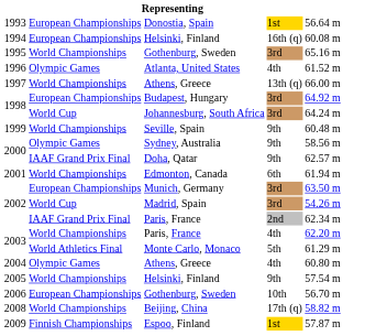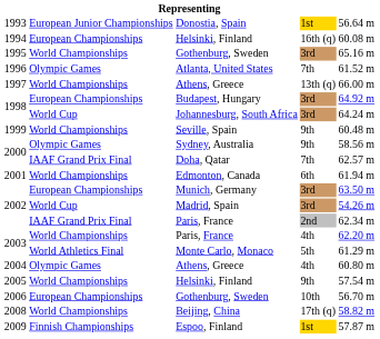 <table>
 <tr>
 <th colspan="5">Representing </th>
 </tr>
 <tr>
 <td>1993</td>
-<td><a href='#'>European Championships</a></td>
+<td><a href='#'>European Junior Championships</a></td>
 <td><a href='#'>Donostia</a>, <a href='#'>Spain</a></td>
 <td bgcolor="gold">1st</td>
 <td>56.64 m</td>
 </tr>
 <tr>
 <td>1994</td>
 <td><a href='#'>European Championships</a></td>
 <td><a href='#'>Helsinki</a>, Finland</td>
 <td>16th (q)</td>
 <td>60.08 m  </td>
 </tr>
 <tr>
 <td>1995</td>
 <td><a href='#'>World Championships</a></td>
 <td><a href='#'>Gothenburg</a>, Sweden</td>
 <td bgcolor="cc9966">3rd</td>
 <td>65.16 m </td>
 </tr>
 <tr>
 <td>1996</td>
 <td><a href='#'>Olympic Games</a></td>
 <td><a href='#'>Atlanta, United States</a></td>
-<td>4th</td>
+<td>7th</td>
 <td>61.52 m </td>
 </tr>
 <tr>
 <td>1997</td>
 <td><a href='#'>World Championships</a></td>
 <td><a href='#'>Athens</a>, Greece</td>
 <td>13th (q)</td>
 <td>66.00 m </td>
 </tr>
 <tr>
 <td rowspan=2>1998</td>
 <td><a href='#'>European Championships</a></td>
 <td><a href='#'>Budapest</a>, Hungary</td>
 <td bgcolor="cc9966">3rd</td>
 <td><a href='#'>64.92 m</a></td>
 </tr>
 <tr>
 <td><a href='#'>World Cup</a></td>
 <td><a href='#'>Johannesburg</a>, <a href='#'>South Africa</a></td>
 <td bgcolor="cc9966">3rd</td>
 <td>64.24 m  </td>
 </tr>
 <tr>
 <td>1999</td>
 <td><a href='#'>World Championships</a></td>
 <td><a href='#'>Seville</a>, Spain</td>
 <td>9th</td>
 <td>60.48 m</td>
 </tr>
 <tr>
 <td rowspan=2>2000</td>
 <td><a href='#'>Olympic Games</a></td>
 <td><a href='#'>Sydney</a>, Australia</td>
 <td>9th</td>
 <td>58.56 m</td>
 </tr>
 <tr>
 <td><a href='#'>IAAF Grand Prix Final</a></td>
 <td><a href='#'>Doha</a>, Qatar</td>
-<td>9th</td>
+<td>7th</td>
 <td>62.57 m</td>
 </tr>
 <tr>
 <td>2001</td>
 <td><a href='#'>World Championships</a></td>
 <td><a href='#'>Edmonton</a>, Canada</td>
 <td>6th</td>
 <td>61.94 m</td>
 </tr>
 <tr>
 <td rowspan=3>2002</td>
 <td><a href='#'>European Championships</a></td>
 <td><a href='#'>Munich</a>, Germany</td>
 <td bgcolor="cc9966">3rd</td>
 <td><a href='#'>63.50 m</a></td>
 </tr>
 <tr>
 <td><a href='#'>World Cup</a></td>
 <td><a href='#'>Madrid</a>, Spain</td>
 <td bgcolor="cc9966">3rd</td>
 <td><a href='#'>54.26 m</a></td>
 </tr>
 <tr>
 <td><a href='#'>IAAF Grand Prix Final</a></td>
 <td><a href='#'>Paris</a>, France</td>
 <td bgcolor="silver">2nd</td>
 <td>62.34 m</td>
 </tr>
 <tr>
 <td rowspan=2>2003</td>
 <td><a href='#'>World Championships</a></td>
 <td>Paris, <a href='#'>France</a></td>
 <td>4th</td>
 <td><a href='#'>62.20 m</a></td>
 </tr>
 <tr>
 <td><a href='#'>World Athletics Final</a></td>
 <td><a href='#'>Monte Carlo</a>, <a href='#'>Monaco</a></td>
 <td>5th</td>
 <td>61.29 m</td>
 </tr>
 <tr>
 <td>2004</td>
 <td><a href='#'>Olympic Games</a></td>
 <td><a href='#'>Athens</a>, Greece</td>
 <td>4th</td>
 <td>60.80 m</td>
 </tr>
 <tr>
 <td>2005</td>
 <td><a href='#'>World Championships</a></td>
 <td><a href='#'>Helsinki</a>, Finland</td>
 <td>9th</td>
 <td>57.54 m</td>
 </tr>
 <tr>
 <td>2006</td>
 <td><a href='#'>European Championships</a></td>
 <td><a href='#'>Gothenburg</a>, <a href='#'>Sweden</a></td>
 <td>10th</td>
 <td>56.70 m</td>
 </tr>
 <tr>
 <td>2008</td>
 <td><a href='#'>World Championships</a></td>
 <td><a href='#'>Beijing</a>, <a href='#'>China</a></td>
 <td>17th (q)</td>
 <td><a href='#'>58.82 m</a></td>
 </tr>
 <tr>
 <td>2009</td>
 <td><a href='#'>Finnish Championships</a></td>
 <td><a href='#'>Espoo</a>, Finland</td>
 <td bgcolor="gold">1st</td>
 <td>57.87 m</td>
 </tr>
 </table>
